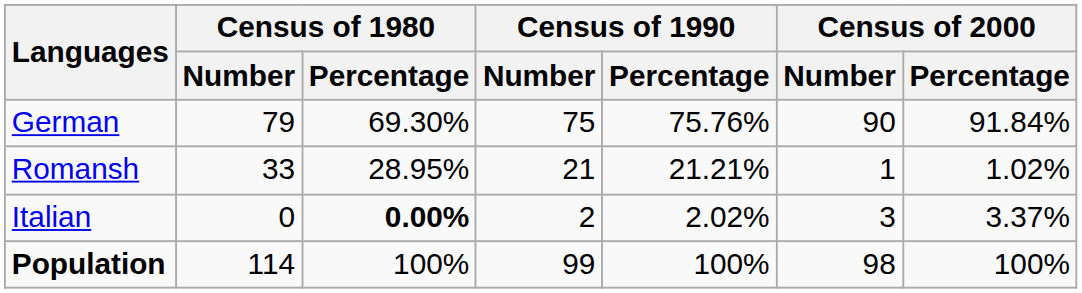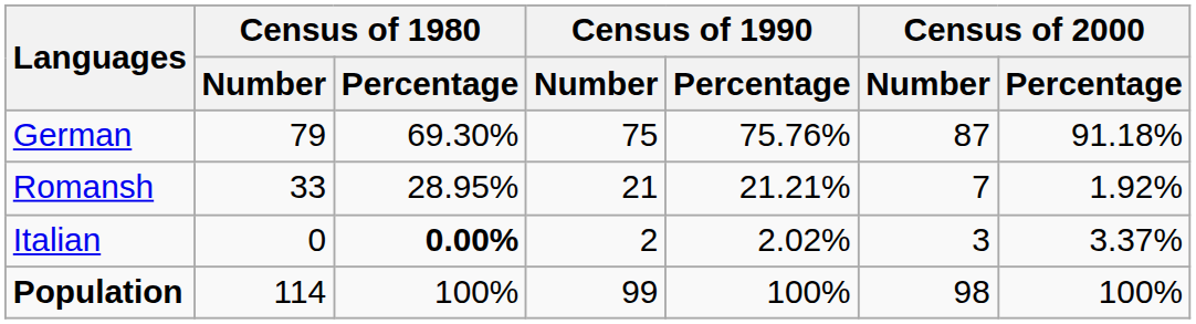 <table class="wikitable">
 <tr ---->
 <th rowspan="2">Languages</th>
 <th colspan="2">Census of 1980</th>
 <th colspan="2">Census of 1990</th>
 <th colspan="2">Census of 2000</th>
 </tr>
 <tr ---->
 <th>Number</th>
 <th>Percentage</th>
 <th>Number</th>
 <th>Percentage</th>
 <th>Number</th>
 <th>Percentage</th>
 </tr>
 <tr ---->
 <td><a href='#'>German</a></td>
 <td align=right>79</td>
 <td align=right>69.30%</td>
 <td align=right>75</td>
 <td align=right>75.76%</td>
-<td align=right>90</td>
-<td align=right>91.84%</td>
+<td align=right>87</td>
+<td align=right>91.18%</td>
 </tr>
 <tr ---->
 <td><a href='#'>Romansh</a></td>
 <td align=right>33</td>
 <td align=right>28.95%</td>
 <td align=right>21</td>
 <td align=right>21.21%</td>
-<td align=right>1</td>
-<td align=right>1.02%</td>
+<td align=right>7</td>
+<td align=right>1.92%</td>
 </tr>
 <tr ---->
 <td><a href='#'>Italian</a></td>
 <td align=right>0</td>
 <td align=right><strong>0.00%</strong></td>
 <td align=right>2</td>
 <td align=right>2.02%</td>
 <td align=right>3</td>
 <td align=right>3.37%</td>
 </tr>
 <tr ---->
 <td><strong>Population</strong></td>
 <td align=right>114</td>
 <td align=right>100%</td>
 <td align=right>99</td>
 <td align=right>100%</td>
 <td align=right>98</td>
 <td align=right>100%</td>
 </tr>
 </table>
